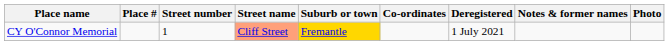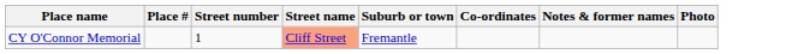 <table class="wikitable sortable">
 <tr>
 <th>Place name</th>
 <th>Place #</th>
 <th>Street number</th>
 <th>Street name</th>
 <th>Suburb or town</th>
 <th>Co-ordinates</th>
-<th>Deregistered</th>
 <th class="unsortable">Notes & former names</th>
 <th class="unsortable">Photo</th>
 </tr>
 <tr>
 <td><a href='#'>CY O'Connor Memorial</a></td>
 <td></td>
 <td>1</td>
 <td style="background: lightsalmon;"><a href='#'>Cliff Street</a></td>
-<td style="background: gold;"><a href='#'>Fremantle</a></td>
+<td><a href='#'>Fremantle</a></td>
 <td></td>
-<td>1 July 2021</td>
 <td></td>
 <td></td>
 </tr>
 </table>
